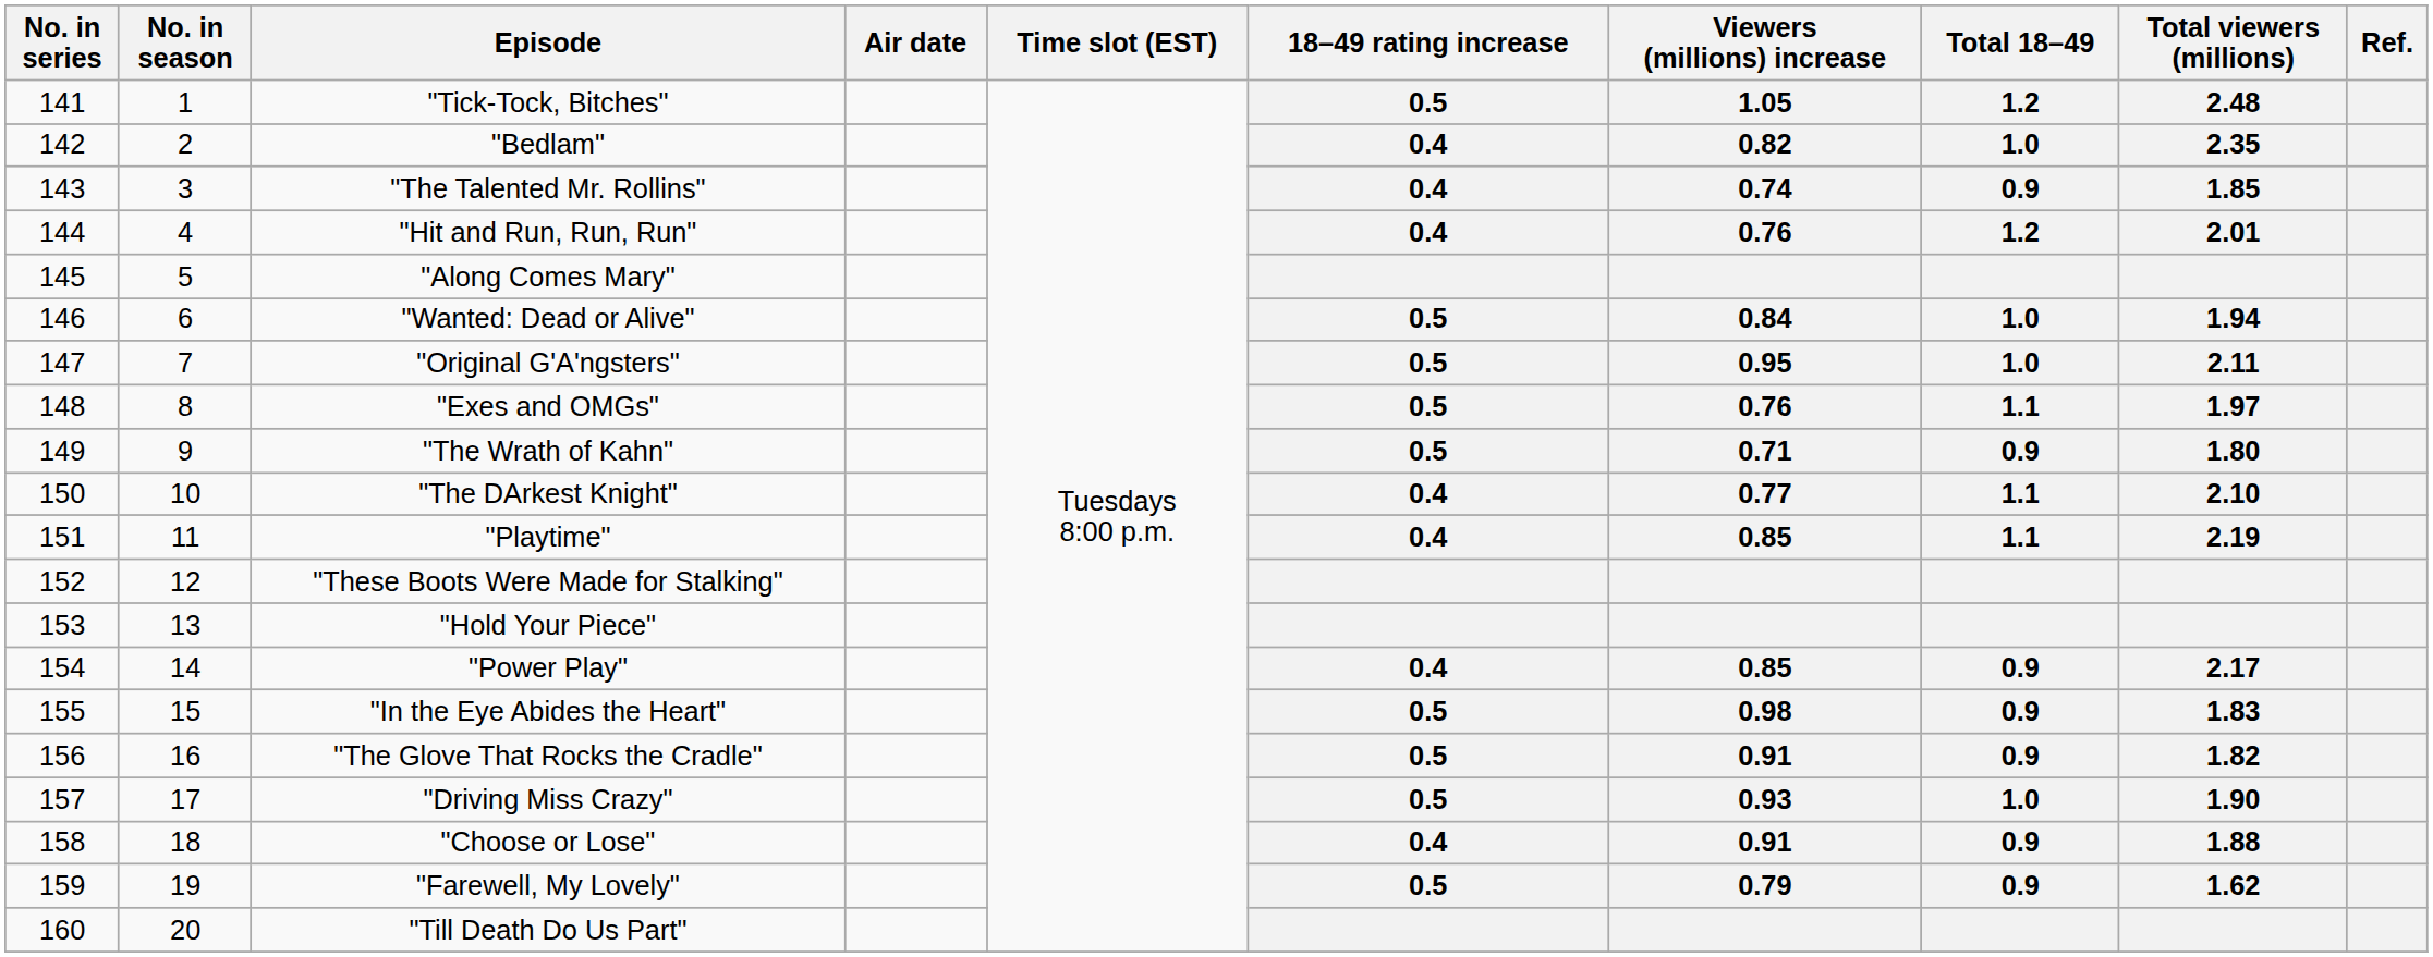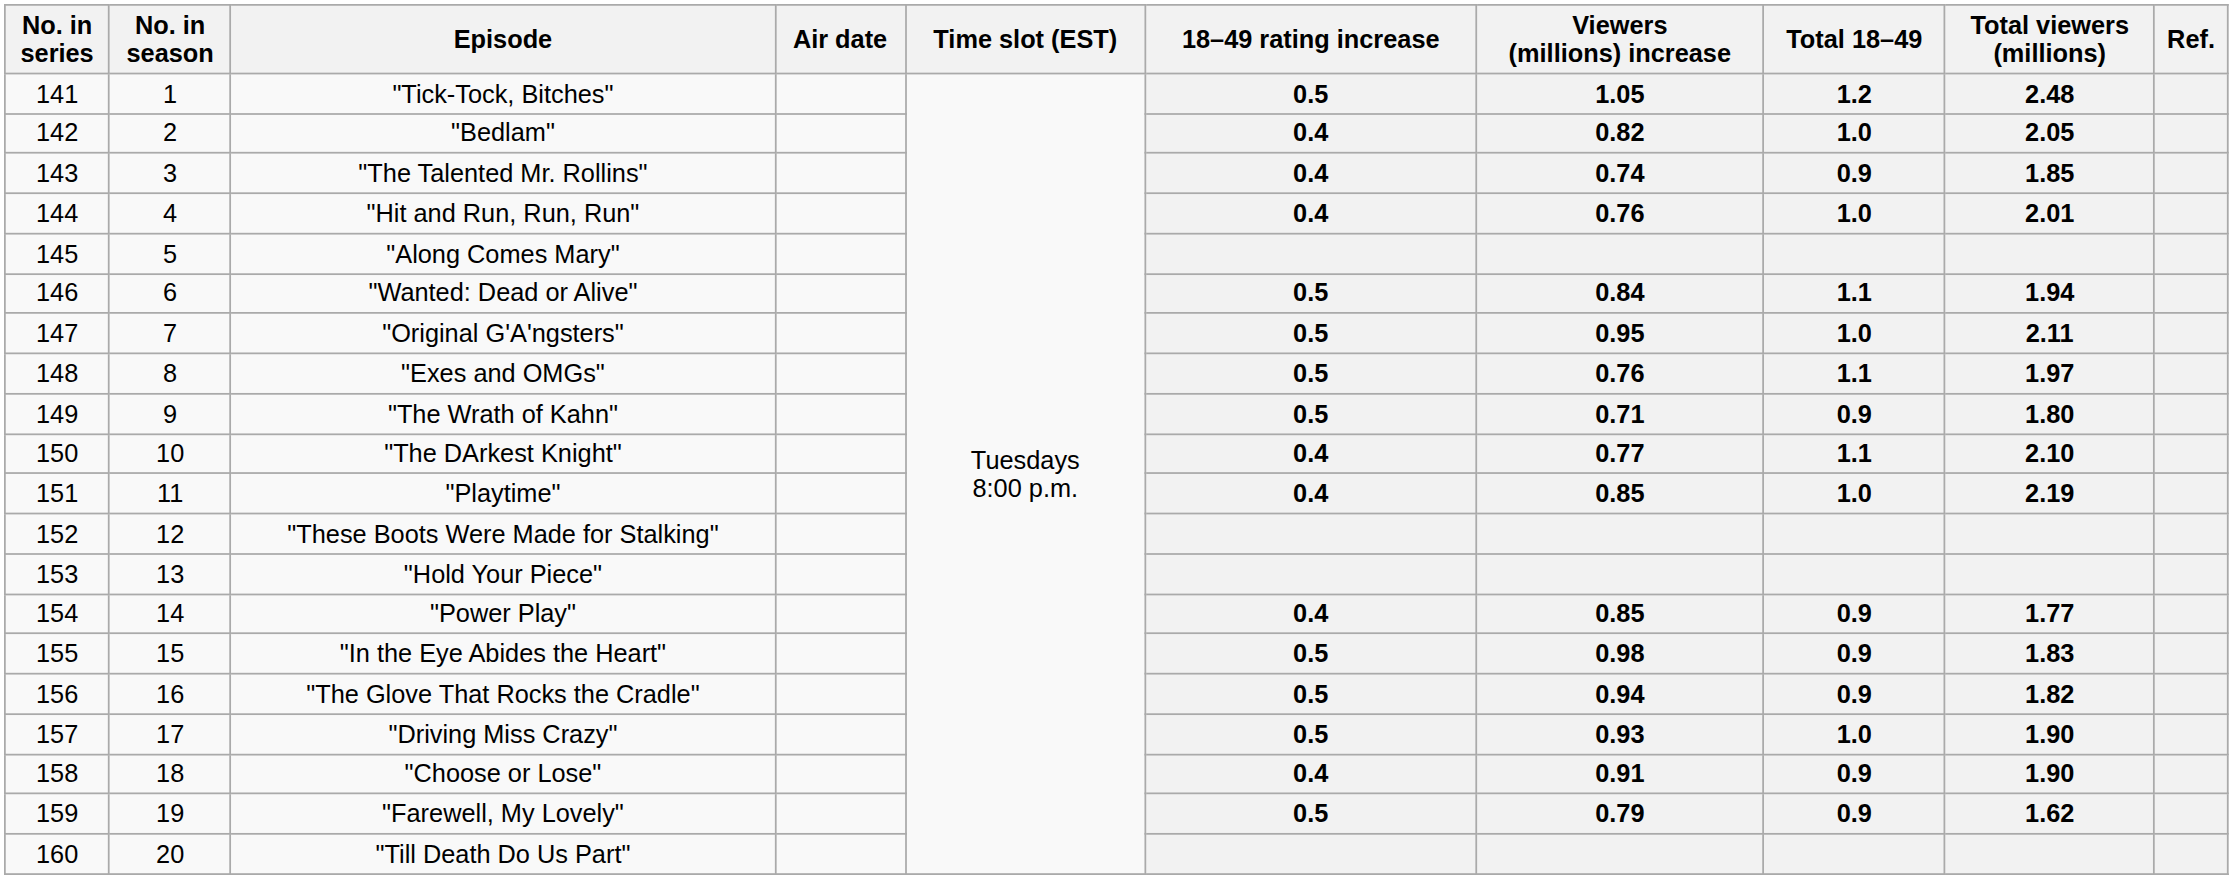 <table class="wikitable" style="font-size:90%; text-align:center; width: 100%; margin-left: auto; margin-right: auto;">
 <tr>
 <th>No. in<br>series</th>
 <th>No. in<br>season</th>
 <th>Episode</th>
 <th>Air date</th>
 <th>Time slot (EST)</th>
 <th>18–49 rating increase</th>
 <th>Viewers<br>(millions) increase</th>
 <th>Total 18–49</th>
 <th>Total viewers<br>(millions)</th>
 <th>Ref.</th>
 </tr>
 <tr>
 <td style="text-align:center">141</td>
 <td style="text-align:center">1</td>
 <td>"Tick-Tock, Bitches"</td>
 <td></td>
 <td style="text-align:center" rowspan=20>Tuesdays<br>8:00 p.m.</td>
 <th>0.5</th>
 <th>1.05</th>
 <th>1.2</th>
 <th>2.48</th>
 <th></th>
 </tr>
 <tr>
 <td style="text-align:center">142</td>
 <td style="text-align:center">2</td>
 <td>"Bedlam"</td>
 <td></td>
 <th>0.4</th>
 <th>0.82</th>
 <th>1.0</th>
-<th>2.35</th>
+<th>2.05</th>
 <th></th>
 </tr>
 <tr>
 <td style="text-align:center">143</td>
 <td style="text-align:center">3</td>
 <td>"The Talented Mr. Rollins"</td>
 <td></td>
 <th>0.4</th>
 <th>0.74</th>
 <th>0.9</th>
 <th>1.85</th>
 <th></th>
 </tr>
 <tr>
 <td style="text-align:center">144</td>
 <td style="text-align:center">4</td>
 <td>"Hit and Run, Run, Run"</td>
 <td></td>
 <th>0.4</th>
 <th>0.76</th>
-<th>1.2</th>
+<th>1.0</th>
 <th>2.01</th>
 <th></th>
 </tr>
 <tr>
 <td style="text-align:center">145</td>
 <td style="text-align:center">5</td>
 <td>"Along Comes Mary"</td>
 <td></td>
 <th></th>
 <th></th>
 <th></th>
 <th></th>
 <th></th>
 </tr>
 <tr>
 <td style="text-align:center">146</td>
 <td style="text-align:center">6</td>
 <td>"Wanted: Dead or Alive"</td>
 <td></td>
 <th>0.5</th>
 <th>0.84</th>
-<th>1.0</th>
+<th>1.1</th>
 <th>1.94</th>
 <th></th>
 </tr>
 <tr>
 <td style="text-align:center">147</td>
 <td style="text-align:center">7</td>
 <td>"Original G'A'ngsters"</td>
 <td></td>
 <th>0.5</th>
 <th>0.95</th>
 <th>1.0</th>
 <th>2.11</th>
 <th></th>
 </tr>
 <tr>
 <td style="text-align:center">148</td>
 <td style="text-align:center">8</td>
 <td>"Exes and OMGs"</td>
 <td></td>
 <th>0.5</th>
 <th>0.76</th>
 <th>1.1</th>
 <th>1.97</th>
 <th></th>
 </tr>
 <tr>
 <td style="text-align:center">149</td>
 <td style="text-align:center">9</td>
 <td>"The Wrath of Kahn"</td>
 <td></td>
 <th>0.5</th>
 <th>0.71</th>
 <th>0.9</th>
 <th>1.80</th>
 <th></th>
 </tr>
 <tr>
 <td style="text-align:center">150</td>
 <td style="text-align:center">10</td>
 <td>"The DArkest Knight"</td>
 <td></td>
 <th>0.4</th>
 <th>0.77</th>
 <th>1.1</th>
 <th>2.10</th>
 <th></th>
 </tr>
 <tr>
 <td style="text-align:center">151</td>
 <td style="text-align:center">11</td>
 <td>"Playtime"</td>
 <td></td>
 <th>0.4</th>
 <th>0.85</th>
-<th>1.1</th>
+<th>1.0</th>
 <th>2.19</th>
 <th></th>
 </tr>
 <tr>
 <td style="text-align:center">152</td>
 <td style="text-align:center">12</td>
 <td>"These Boots Were Made for Stalking"</td>
 <td></td>
 <th></th>
 <th></th>
 <th></th>
 <th></th>
 <th></th>
 </tr>
 <tr>
 <td style="text-align:center">153</td>
 <td style="text-align:center">13</td>
 <td>"Hold Your Piece"</td>
 <td></td>
 <th></th>
 <th></th>
 <th></th>
 <th></th>
 <th></th>
 </tr>
 <tr>
 <td style="text-align:center">154</td>
 <td style="text-align:center">14</td>
 <td>"Power Play"</td>
 <td></td>
 <th>0.4</th>
 <th>0.85</th>
 <th>0.9</th>
-<th>2.17</th>
+<th>1.77</th>
 <th></th>
 </tr>
 <tr>
 <td style="text-align:center">155</td>
 <td style="text-align:center">15</td>
 <td>"In the Eye Abides the Heart"</td>
 <td></td>
 <th>0.5</th>
 <th>0.98</th>
 <th>0.9</th>
 <th>1.83</th>
 <th></th>
 </tr>
 <tr>
 <td style="text-align:center">156</td>
 <td style="text-align:center">16</td>
 <td>"The Glove That Rocks the Cradle"</td>
 <td></td>
 <th>0.5</th>
-<th>0.91</th>
+<th>0.94</th>
 <th>0.9</th>
 <th>1.82</th>
 <th></th>
 </tr>
 <tr>
 <td style="text-align:center">157</td>
 <td style="text-align:center">17</td>
 <td>"Driving Miss Crazy"</td>
 <td></td>
 <th>0.5</th>
 <th>0.93</th>
 <th>1.0</th>
 <th>1.90</th>
 <th></th>
 </tr>
 <tr>
 <td style="text-align:center">158</td>
 <td style="text-align:center">18</td>
 <td>"Choose or Lose"</td>
 <td></td>
 <th>0.4</th>
 <th>0.91</th>
 <th>0.9</th>
-<th>1.88</th>
+<th>1.90</th>
 <th></th>
 </tr>
 <tr>
 <td style="text-align:center">159</td>
 <td style="text-align:center">19</td>
 <td>"Farewell, My Lovely"</td>
 <td></td>
 <th>0.5</th>
 <th>0.79</th>
 <th>0.9</th>
 <th>1.62</th>
 <th></th>
 </tr>
 <tr>
 <td style="text-align:center">160</td>
 <td style="text-align:center">20</td>
 <td>"Till Death Do Us Part"</td>
 <td></td>
 <th></th>
 <th></th>
 <th></th>
 <th></th>
 <th></th>
 </tr>
 <tr>
 </tr>
 </table>
